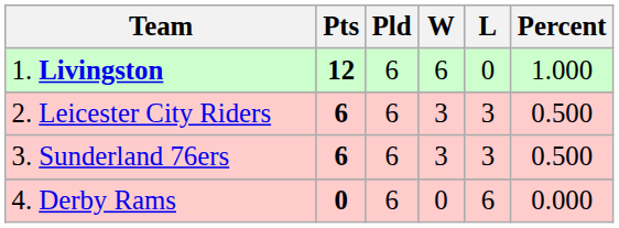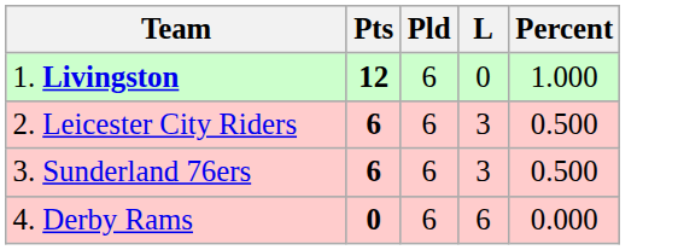 <table class="wikitable" style="text-align: center;">
 <tr>
 <th width="175">Team</th>
 <th width="20" abbr="Points">Pts</th>
 <th width="20" abbr="Played">Pld</th>
-<th width="20" abbr="Won">W</th>
 <th width="20" abbr="Lost">L</th>
 <th width="20" abbr="Percentage">Percent</th>
 </tr>
 <tr style="background: #ccffcc;">
 <td style="text-align:left;">1. <strong><a href='#'>Livingston</a></strong></td>
 <td><strong>12</strong></td>
-<td>6</td>
 <td>6</td>
 <td>0</td>
 <td>1.000</td>
 </tr>
 <tr style="background: #ffcccc;">
 <td style="text-align:left;">2. <a href='#'>Leicester City Riders</a></td>
 <td><strong>6</strong></td>
 <td>6</td>
 <td>3</td>
-<td>3</td>
 <td>0.500</td>
 </tr>
 <tr style="background: #ffcccc;">
 <td style="text-align:left;">3. <a href='#'>Sunderland 76ers</a></td>
 <td><strong>6</strong></td>
 <td>6</td>
 <td>3</td>
-<td>3</td>
 <td>0.500</td>
 </tr>
 <tr style="background: #ffcccc;">
 <td style="text-align:left;">4. <a href='#'>Derby Rams</a></td>
 <td><strong>0</strong></td>
 <td>6</td>
-<td>0</td>
 <td>6</td>
 <td>0.000</td>
 </tr>
 </table>
